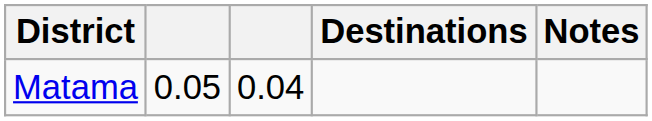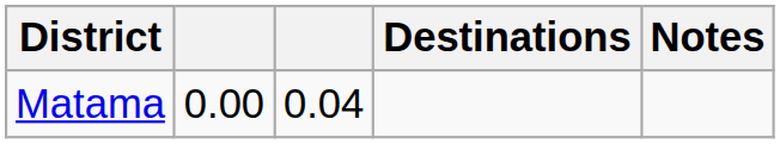 <table class="wikitable">
 <tr>
 <th scope="col">District</th>
 <th scope="col"></th>
 <th scope="col"></th>
 <th scope="col">Destinations</th>
 <th scope="col">Notes</th>
 </tr>
 <tr>
 <td><a href='#'>Matama</a></td>
-<td>0.05</td>
+<td>0.00</td>
 <td>0.04</td>
 <td></td>
 <td></td>
 </tr>
 </table>
